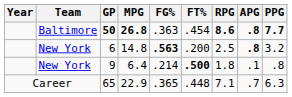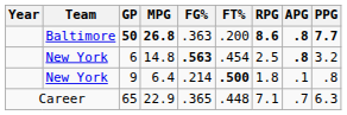 <table class="wikitable sortable" style="font-size:95%; text-align:right;">
 <tr>
 <th>Year</th>
 <th>Team</th>
 <th>GP</th>
 <th>MPG</th>
 <th>FG%</th>
 <th>FT%</th>
 <th>RPG</th>
 <th>APG</th>
 <th>PPG</th>
 </tr>
 <tr>
 <td style="text-align:left;"></td>
 <td style="text-align:left;"><a href='#'>Baltimore</a></td>
 <td><strong>50</strong></td>
 <td><strong>26.8</strong></td>
 <td>.363</td>
-<td>.454</td>
+<td>.200</td>
 <td><strong>8.6</strong></td>
 <td><strong>.8</strong></td>
 <td><strong>7.7</strong></td>
 </tr>
 <tr>
 <td style="text-align:left;"></td>
 <td style="text-align:left;"><a href='#'>New York</a></td>
 <td>6</td>
 <td>14.8</td>
 <td><strong>.563</strong></td>
-<td>.200</td>
+<td>.454</td>
 <td>2.5</td>
 <td><strong>.8</strong></td>
 <td>3.2</td>
 </tr>
 <tr>
 <td style="text-align:left;"></td>
 <td style="text-align:left;"><a href='#'>New York</a></td>
 <td>9</td>
 <td>6.4</td>
 <td>.214</td>
 <td><strong>.500</strong></td>
 <td>1.8</td>
 <td>.1</td>
 <td>.8</td>
 </tr>
 <tr class="sortbottom">
 <td style="text-align:center;" colspan="2">Career</td>
 <td>65</td>
 <td>22.9</td>
 <td>.365</td>
 <td>.448</td>
 <td>7.1</td>
 <td>.7</td>
 <td>6.3</td>
 </tr>
 </table>
